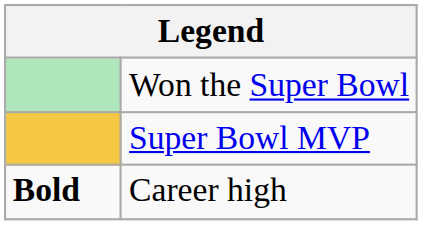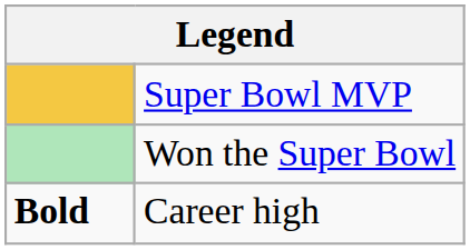 <table class="wikitable mw-collapsible mw-collapsed">
 <tr>
 <th colspan="2">Legend</th>
+</tr>
+<tr>
+<td style="background:#f4c842; width:3em;"></td>
+<td><a href='#'>Super Bowl MVP</a></td>
 </tr>
 <tr>
 <td style="background:#afe6ba; width:3em;"></td>
 <td>Won the <a href='#'>Super Bowl</a></td>
 </tr>
 <tr>
-<td style="background:#f4c842; width:3em;"></td>
-<td><a href='#'>Super Bowl MVP</a></td>
-</tr>
-<tr>
 <td><strong>Bold</strong></td>
 <td>Career high</td>
 </tr>
 </table>
